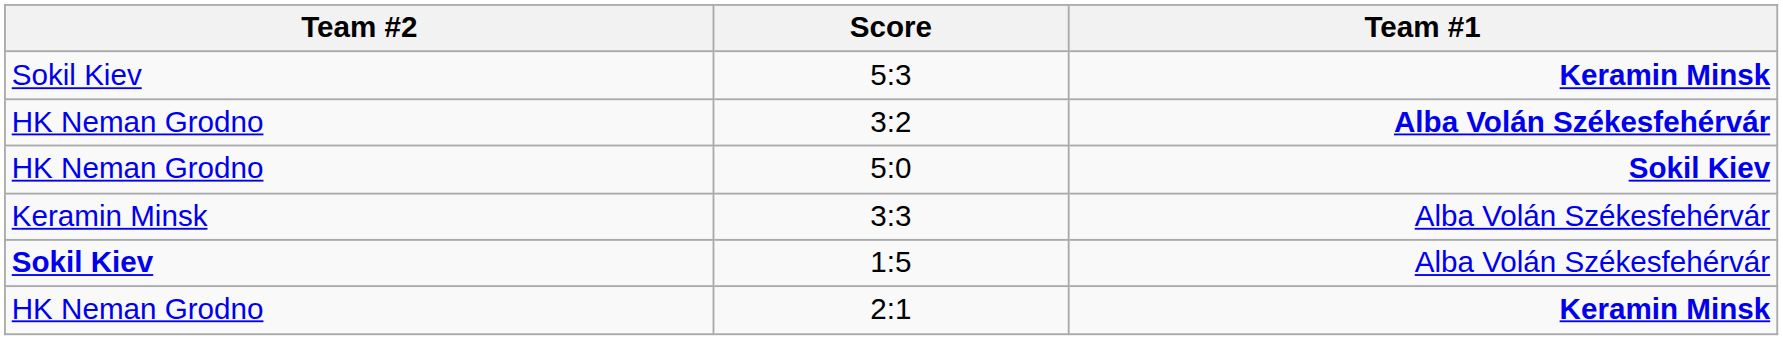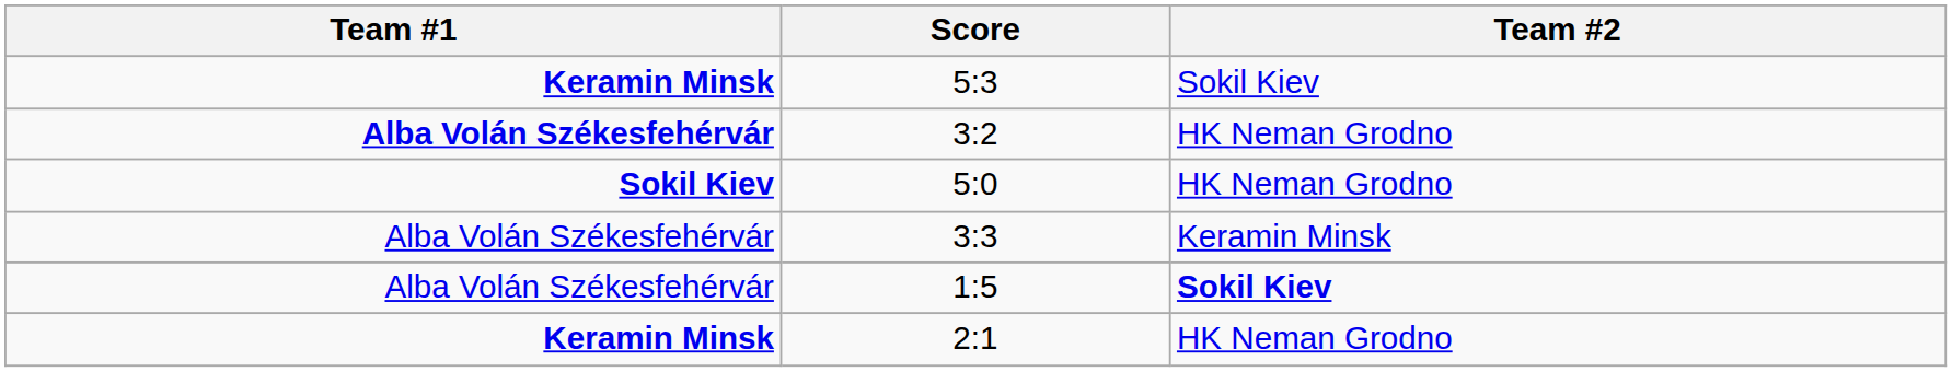 <table class="wikitable" style="text-align: center;">
 <tr>
+<th width=22%>Team #1</th>
+<th width=11%>Score</th>
 <th width=22%>Team #2</th>
-<th width=11%>Score</th>
-<th width=22%>Team #1</th>
 </tr>
 <tr>
+<td style="text-align: right;"><strong><a href='#'>Keramin Minsk</a></strong> </td>
+<td>5:3</td>
 <td style="text-align: left;"> <a href='#'>Sokil Kiev</a></td>
-<td>5:3</td>
-<td style="text-align: right;"><strong><a href='#'>Keramin Minsk</a></strong> </td>
 </tr>
 <tr>
+<td style="text-align: right;"><strong><a href='#'>Alba Volán Székesfehérvár</a></strong> </td>
+<td>3:2</td>
 <td style="text-align: left;"> <a href='#'>HK Neman Grodno</a></td>
-<td>3:2</td>
-<td style="text-align: right;"><strong><a href='#'>Alba Volán Székesfehérvár</a></strong> </td>
 </tr>
 <tr>
+<td style="text-align: right;"><strong><a href='#'>Sokil Kiev</a></strong> </td>
+<td>5:0</td>
 <td style="text-align: left;"> <a href='#'>HK Neman Grodno</a></td>
-<td>5:0</td>
-<td style="text-align: right;"><strong><a href='#'>Sokil Kiev</a></strong> </td>
 </tr>
 <tr>
+<td style="text-align: right;"><a href='#'>Alba Volán Székesfehérvár</a> </td>
+<td>3:3</td>
 <td style="text-align: left;"> <a href='#'>Keramin Minsk</a></td>
-<td>3:3</td>
-<td style="text-align: right;"><a href='#'>Alba Volán Székesfehérvár</a> </td>
 </tr>
 <tr>
+<td style="text-align: right;"><a href='#'>Alba Volán Székesfehérvár</a> </td>
+<td>1:5</td>
 <td style="text-align: left;"> <strong><a href='#'>Sokil Kiev</a></strong></td>
-<td>1:5</td>
-<td style="text-align: right;"><a href='#'>Alba Volán Székesfehérvár</a> </td>
 </tr>
 <tr>
+<td style="text-align: right;"><strong><a href='#'>Keramin Minsk</a></strong> </td>
+<td>2:1</td>
 <td style="text-align: left;"> <a href='#'>HK Neman Grodno</a></td>
-<td>2:1</td>
-<td style="text-align: right;"><strong><a href='#'>Keramin Minsk</a></strong> </td>
 </tr>
 </table>
